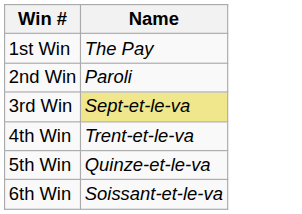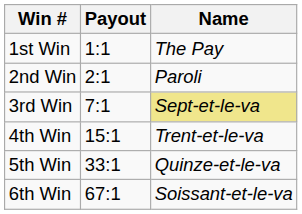 <table class="wikitable">
 <tr>
 <th>Win #</th>
+<th>Payout</th>
 <th>Name</th>
 </tr>
 <tr>
 <td>1st Win</td>
+<td>1:1</td>
 <td><em>The Pay</em></td>
 </tr>
 <tr>
 <td>2nd Win</td>
+<td>2:1</td>
 <td><em>Paroli</em></td>
 </tr>
 <tr>
 <td>3rd Win</td>
+<td>7:1</td>
 <td style="background: khaki;"><em>Sept-et-le-va</em></td>
 </tr>
 <tr>
 <td>4th Win</td>
+<td>15:1</td>
 <td><em>Trent-et-le-va</em></td>
 </tr>
 <tr>
 <td>5th Win</td>
+<td>33:1</td>
 <td><em>Quinze-et-le-va</em></td>
 </tr>
 <tr>
 <td>6th Win</td>
+<td>67:1</td>
 <td><em>Soissant-et-le-va</em></td>
 </tr>
 </table>
